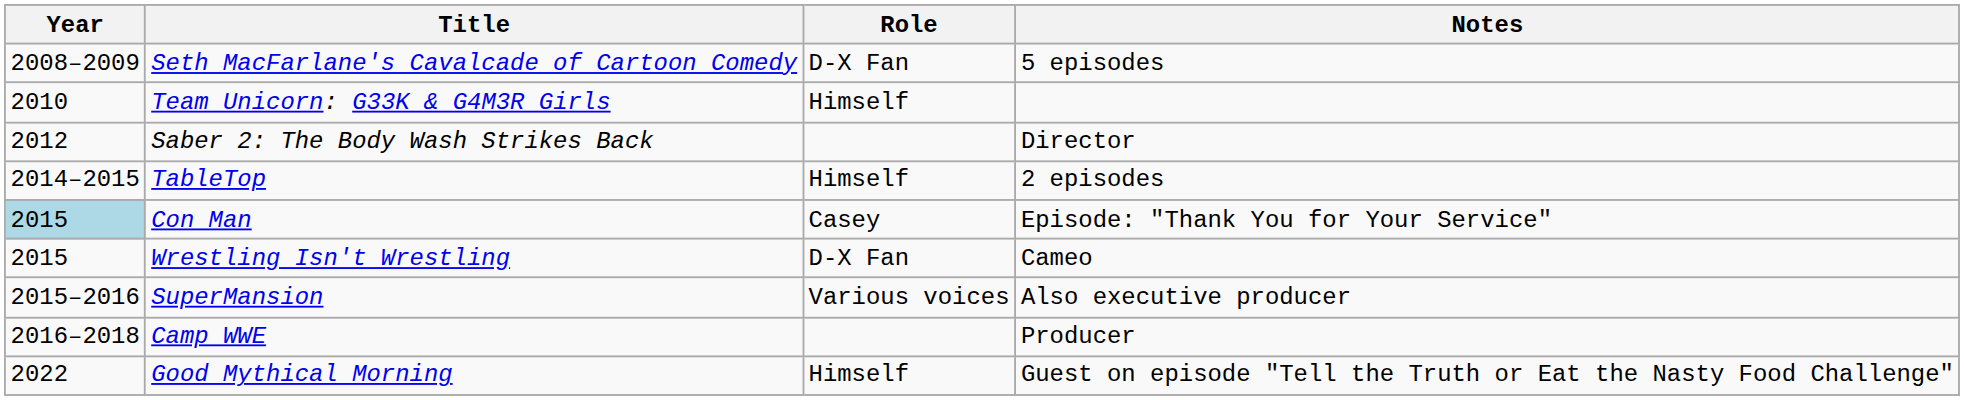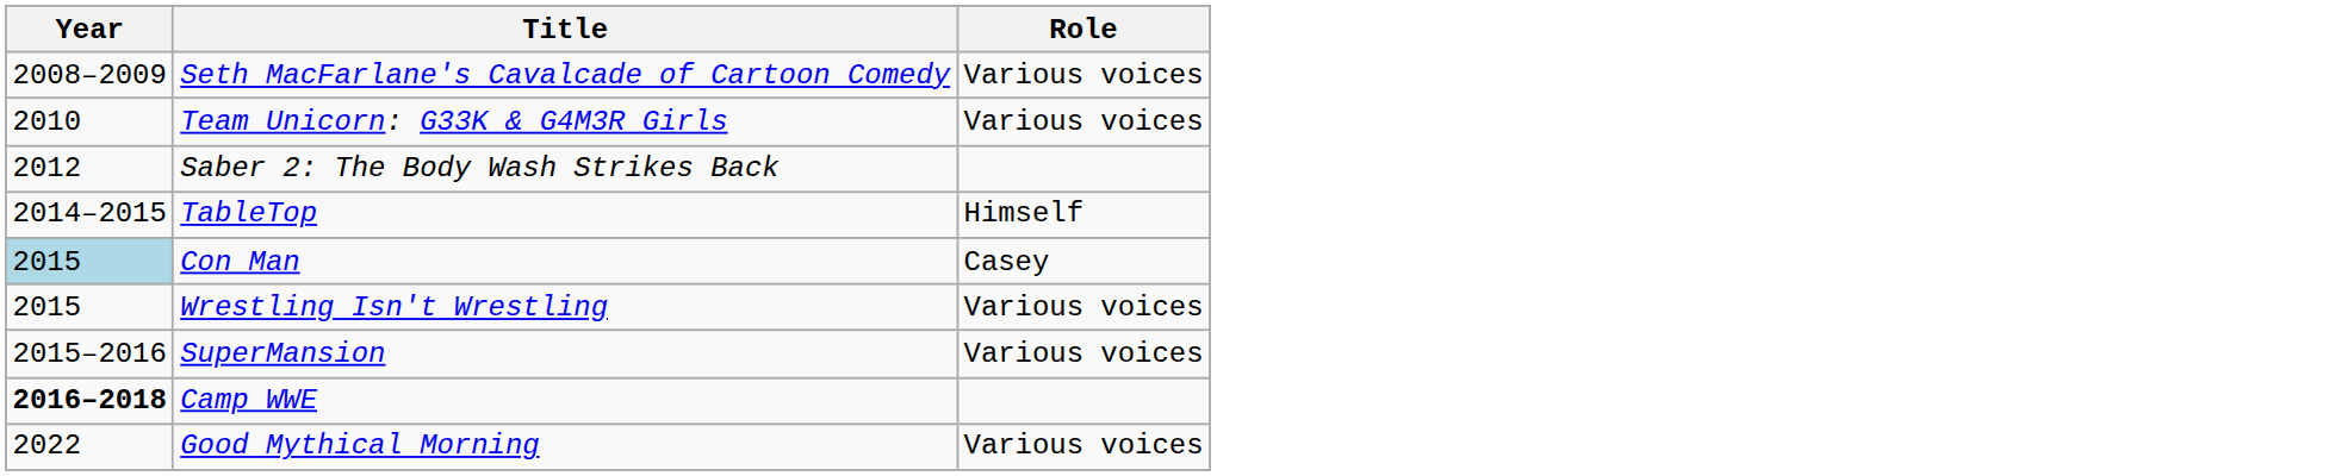 <table class="wikitable sortable">
 <tr>
 <th>Year</th>
 <th>Title</th>
 <th>Role</th>
-<th>Notes</th>
 </tr>
 <tr>
 <td>2008–2009</td>
 <td><em><a href='#'>Seth MacFarlane's Cavalcade of Cartoon Comedy</a></em></td>
-<td>D-X Fan</td>
-<td>5 episodes</td>
+<td>Various voices</td>
 </tr>
 <tr>
 <td>2010</td>
 <td><em><a href='#'>Team Unicorn</a>: <a href='#'>G33K & G4M3R Girls</a></em></td>
-<td>Himself</td>
-<td></td>
+<td>Various voices</td>
 </tr>
 <tr>
 <td>2012</td>
 <td><em>Saber 2: The Body Wash Strikes Back</em></td>
 <td></td>
-<td>Director</td>
 </tr>
 <tr>
 <td>2014–2015</td>
 <td><em><a href='#'>TableTop</a></em></td>
 <td>Himself</td>
-<td>2 episodes</td>
 </tr>
 <tr>
 <td style="background: lightblue;">2015</td>
 <td><em><a href='#'>Con Man</a></em></td>
 <td>Casey</td>
-<td>Episode: "Thank You for Your Service"</td>
 </tr>
 <tr>
 <td>2015</td>
 <td><em><a href='#'>Wrestling Isn't Wrestling</a></em></td>
-<td>D-X Fan</td>
-<td>Cameo</td>
+<td>Various voices</td>
 </tr>
 <tr>
 <td>2015–2016</td>
 <td><em><a href='#'>SuperMansion</a></em></td>
 <td>Various voices</td>
-<td>Also executive producer</td>
 </tr>
 <tr>
-<td>2016–2018</td>
+<td><strong>2016–2018</strong></td>
 <td><em><a href='#'>Camp WWE</a></em></td>
 <td></td>
-<td>Producer</td>
 </tr>
 <tr>
 <td>2022</td>
 <td><em><a href='#'>Good Mythical Morning</a></td>
-<td>Himself</td>
-<td>Guest on episode "Tell the Truth or Eat the Nasty Food Challenge"</td>
+<td>Various voices</td>
 </tr>
 </table>
